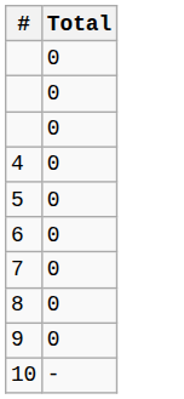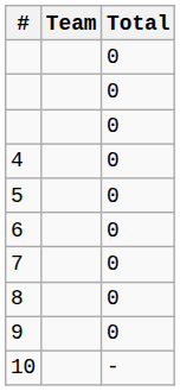 <table class="wikitable">
 <tr>
 <th>#</th>
+<th>Team</th>
 <th>Total</th>
 </tr>
 <tr>
+<td></td>
+<td><strong></strong></td>
+<td>0</td>
+</tr>
+<tr>
+<td></td>
 <td></td>
 <td>0</td>
 </tr>
 <tr>
 <td></td>
-<td>0</td>
-</tr>
-<tr>
 <td></td>
 <td>0</td>
 </tr>
 <tr>
 <td>4</td>
+<td></td>
 <td>0</td>
 </tr>
 <tr>
 <td>5</td>
+<td></td>
 <td>0</td>
 </tr>
 <tr>
 <td>6</td>
+<td></td>
 <td>0</td>
 </tr>
 <tr>
 <td>7</td>
+<td></td>
 <td>0</td>
 </tr>
 <tr>
 <td>8</td>
+<td></td>
 <td>0</td>
 </tr>
 <tr>
 <td>9</td>
+<td></td>
 <td>0</td>
 </tr>
 <tr>
 <td>10</td>
+<td></td>
 <td>-</td>
 </tr>
 </table>
